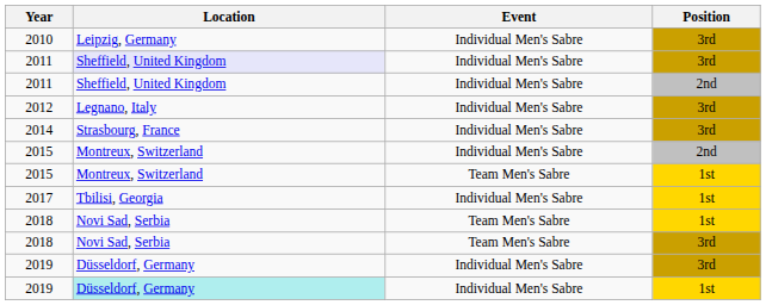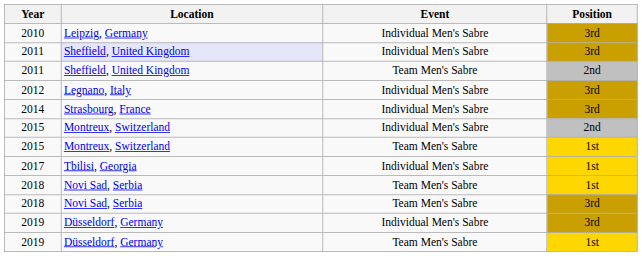 <table class="wikitable" width="50%" style="font-size:90%; text-align:center;">
 <tr>
 <th>Year</th>
 <th>Location</th>
 <th>Event</th>
 <th>Position</th>
 </tr>
 <tr>
 <td>2010</td>
 <td rowspan="1" align="left"> <a href='#'>Leipzig</a>, <a href='#'>Germany</a></td>
 <td>Individual Men's Sabre</td>
 <td bgcolor="caramel">3rd</td>
 </tr>
 <tr>
 <td>2011</td>
 <td rowspan="1" align="left" style="background: lavender;"> <a href='#'>Sheffield</a>, <a href='#'>United Kingdom</a></td>
 <td>Individual Men's Sabre</td>
 <td bgcolor="caramel">3rd</td>
 </tr>
 <tr>
 <td>2011</td>
 <td rowspan="1" align="left"> <a href='#'>Sheffield</a>, <a href='#'>United Kingdom</a></td>
-<td>Individual Men's Sabre</td>
+<td>Team Men's Sabre</td>
 <td bgcolor="silver">2nd</td>
 </tr>
 <tr>
 <td>2012</td>
 <td rowspan="1" align="left"> <a href='#'>Legnano</a>, <a href='#'>Italy</a></td>
 <td>Individual Men's Sabre</td>
 <td bgcolor="caramel">3rd</td>
 </tr>
 <tr>
 <td>2014</td>
 <td rowspan="1" align="left"> <a href='#'>Strasbourg</a>, <a href='#'>France</a></td>
 <td>Individual Men's Sabre</td>
 <td bgcolor="caramel">3rd</td>
 </tr>
 <tr>
 <td>2015</td>
 <td rowspan="1" align="left"> <a href='#'>Montreux</a>, <a href='#'>Switzerland</a></td>
 <td>Individual Men's Sabre</td>
 <td bgcolor="silver">2nd</td>
 </tr>
 <tr>
 <td>2015</td>
 <td rowspan="1" align="left"> <a href='#'>Montreux</a>, <a href='#'>Switzerland</a></td>
 <td>Team Men's Sabre</td>
 <td bgcolor="gold">1st</td>
 </tr>
 <tr>
 <td>2017</td>
 <td rowspan="1" align="left"> <a href='#'>Tbilisi</a>, <a href='#'>Georgia</a></td>
 <td>Individual Men's Sabre</td>
 <td bgcolor="gold">1st</td>
 </tr>
 <tr>
 <td>2018</td>
 <td rowspan="1" align="left"> <a href='#'>Novi Sad</a>, <a href='#'>Serbia</a></td>
 <td>Team Men's Sabre</td>
 <td bgcolor="gold">1st</td>
 </tr>
 <tr>
 <td rowspan="1">2018</td>
 <td rowspan="1" align="left"> <a href='#'>Novi Sad</a>, <a href='#'>Serbia</a></td>
 <td>Team Men's Sabre</td>
 <td bgcolor="caramel">3rd</td>
 </tr>
 <tr>
 <td>2019</td>
 <td rowspan="1" align="left"> <a href='#'>Düsseldorf</a>, <a href='#'>Germany</a></td>
 <td>Individual Men's Sabre</td>
 <td bgcolor="caramel">3rd</td>
 </tr>
 <tr>
 <td>2019</td>
-<td rowspan="1" align="left" style="background: paleturquoise;"> <a href='#'>Düsseldorf</a>, <a href='#'>Germany</a></td>
-<td>Individual Men's Sabre</td>
+<td rowspan="1" align="left"> <a href='#'>Düsseldorf</a>, <a href='#'>Germany</a></td>
+<td>Team Men's Sabre</td>
 <td bgcolor="gold">1st</td>
 </tr>
 </table>
